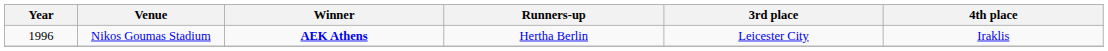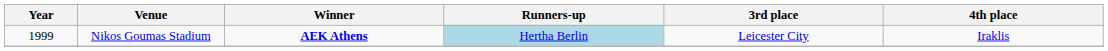 <table class="wikitable" style="font-size:90%; width: 100%; text-align: center;">
 <tr>
 <th width=5%>Year</th>
 <th width=10%>Venue</th>
 <th width=15%>Winner</th>
 <th width=15%>Runners-up</th>
 <th width=15%>3rd place</th>
 <th width=15%>4th place</th>
 </tr>
 <tr>
-<td>1996</td>
+<td>1999</td>
 <td><a href='#'>Nikos Goumas Stadium</a></td>
 <td><strong> <a href='#'>AEK Athens</a></strong></td>
-<td> <a href='#'>Hertha Berlin</a></td>
+<td style="background: lightblue;"> <a href='#'>Hertha Berlin</a></td>
 <td> <a href='#'>Leicester City</a></td>
 <td> <a href='#'>Iraklis</a></td>
 </tr>
 <tr>
 </tr>
 </table>
